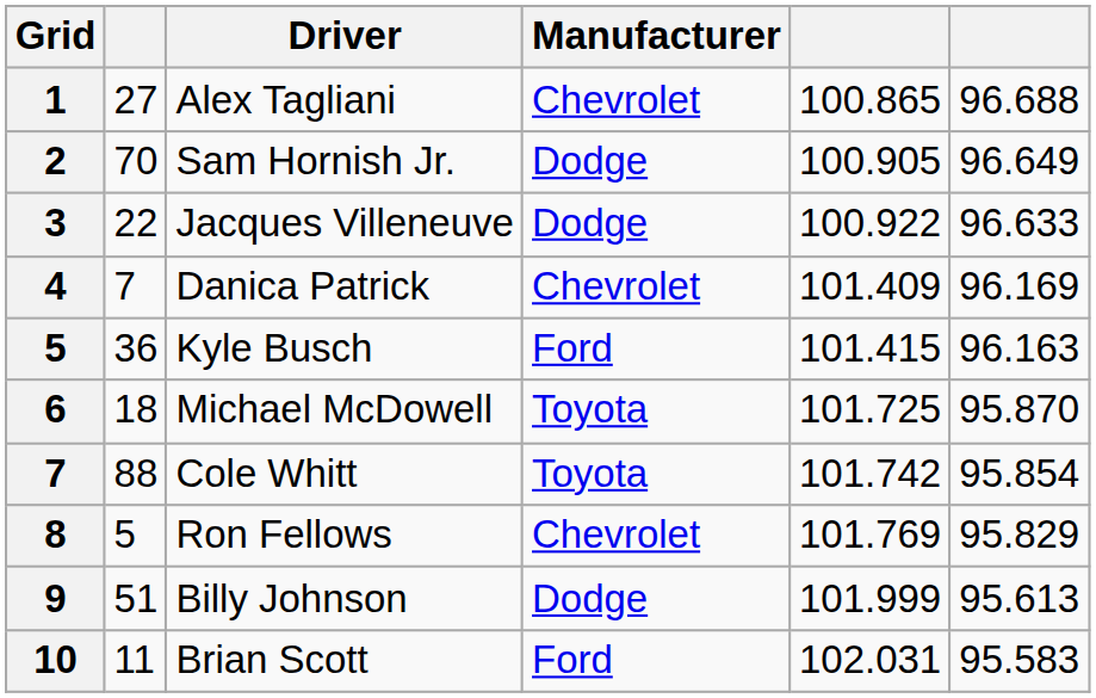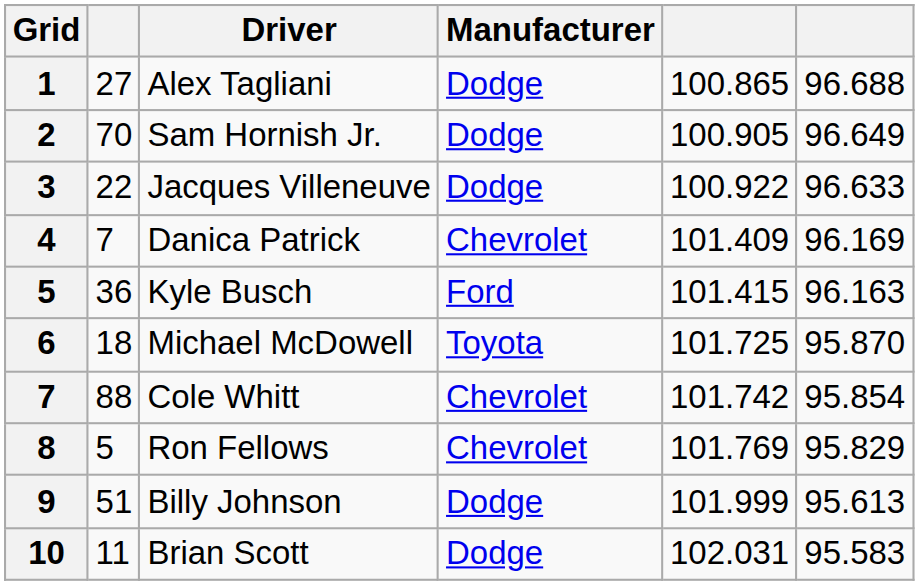 <table class="wikitable">
 <tr>
 <th>Grid</th>
 <th></th>
 <th>Driver</th>
 <th>Manufacturer</th>
 <th></th>
 <th></th>
 </tr>
 <tr>
 <th>1</th>
 <td>27</td>
 <td>Alex Tagliani</td>
-<td><a href='#'>Chevrolet</a></td>
+<td><a href='#'>Dodge</a></td>
 <td>100.865</td>
 <td>96.688</td>
 </tr>
 <tr>
 <th>2</th>
 <td>70</td>
 <td>Sam Hornish Jr.</td>
 <td><a href='#'>Dodge</a></td>
 <td>100.905</td>
 <td>96.649</td>
 </tr>
 <tr>
 <th>3</th>
 <td>22</td>
 <td>Jacques Villeneuve</td>
 <td><a href='#'>Dodge</a></td>
 <td>100.922</td>
 <td>96.633</td>
 </tr>
 <tr>
 <th>4</th>
 <td>7</td>
 <td>Danica Patrick</td>
 <td><a href='#'>Chevrolet</a></td>
 <td>101.409</td>
 <td>96.169</td>
 </tr>
 <tr>
 <th>5</th>
 <td>36</td>
 <td>Kyle Busch</td>
 <td><a href='#'>Ford</a></td>
 <td>101.415</td>
 <td>96.163</td>
 </tr>
 <tr>
 <th>6</th>
 <td>18</td>
 <td>Michael McDowell</td>
 <td><a href='#'>Toyota</a></td>
 <td>101.725</td>
 <td>95.870</td>
 </tr>
 <tr>
 <th>7</th>
 <td>88</td>
 <td>Cole Whitt</td>
-<td><a href='#'>Toyota</a></td>
+<td><a href='#'>Chevrolet</a></td>
 <td>101.742</td>
 <td>95.854</td>
 </tr>
 <tr>
 <th>8</th>
 <td>5</td>
 <td>Ron Fellows</td>
 <td><a href='#'>Chevrolet</a></td>
 <td>101.769</td>
 <td>95.829</td>
 </tr>
 <tr>
 <th>9</th>
 <td>51</td>
 <td>Billy Johnson</td>
 <td><a href='#'>Dodge</a></td>
 <td>101.999</td>
 <td>95.613</td>
 </tr>
 <tr>
 <th>10</th>
 <td>11</td>
 <td>Brian Scott</td>
-<td><a href='#'>Ford</a></td>
+<td><a href='#'>Dodge</a></td>
 <td>102.031</td>
 <td>95.583</td>
 </tr>
 </table>
